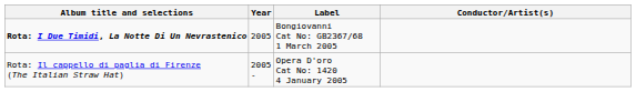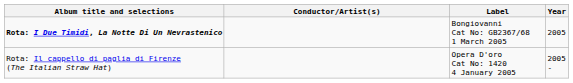 <table class="wikitable sortable" style="font-size:98%;">
 <tr>
 <th style="width:39%;">Album title and selections</th>
+<th style="width:40%;">Conductor/Artist(s)</th>
+<th style="width:17%;">Label</th>
 <th style="width:4%;">Year</th>
-<th style="width:17%;">Label</th>
-<th style="width:40%;">Conductor/Artist(s)</th>
 </tr>
 <tr>
 <td><strong>Rota: <em><a href='#'>I Due Timidi</a></em>, <em>La Notte Di Un Nevrastenico<strong><em></td>
+<td></td>
+<td>Bongiovanni<br>Cat No: GB2367/68<br>1 March 2005</td>
 <td>2005</td>
-<td>Bongiovanni<br>Cat No: GB2367/68<br>1 March 2005</td>
-<td></td>
 </tr>
 <tr>
 <td></strong>Rota: </em><a href='#'>Il cappello di paglia di Firenze</a></em></strong><br>(<em>The Italian Straw Hat</em>)</td>
+<td></td>
+<td>Opera D'oro<br>Cat No: 1420<br>4 January 2005</td>
 <td>2005<br>-</td>
-<td>Opera D'oro<br>Cat No: 1420<br>4 January 2005</td>
-<td></td>
 </tr>
 </table>
